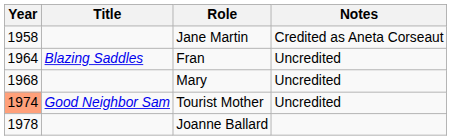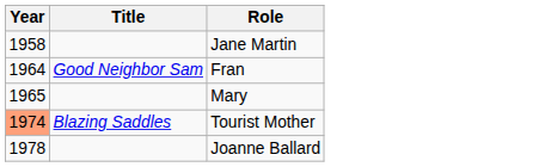 <table class="wikitable sortable">
 <tr>
 <th>Year</th>
 <th>Title</th>
 <th>Role</th>
-<th class="unsortable">Notes</th>
 </tr>
 <tr>
 <td>1958</td>
 <td><em></em></td>
 <td>Jane Martin</td>
-<td>Credited as Aneta Corseaut</td>
 </tr>
 <tr>
 <td>1964</td>
-<td><em><a href='#'>Blazing Saddles</a></em></td>
+<td><em><a href='#'>Good Neighbor Sam</a></em></td>
 <td>Fran</td>
-<td>Uncredited</td>
 </tr>
 <tr>
-<td>1968</td>
+<td>1965</td>
 <td><em></em></td>
 <td>Mary</td>
-<td>Uncredited</td>
 </tr>
 <tr>
 <td style="background: lightsalmon;">1974</td>
-<td><em><a href='#'>Good Neighbor Sam</a></em></td>
+<td><em><a href='#'>Blazing Saddles</a></em></td>
 <td>Tourist Mother</td>
-<td>Uncredited</td>
 </tr>
 <tr>
 <td>1978</td>
 <td><em></em></td>
 <td>Joanne Ballard</td>
-<td></td>
 </tr>
 </table>
